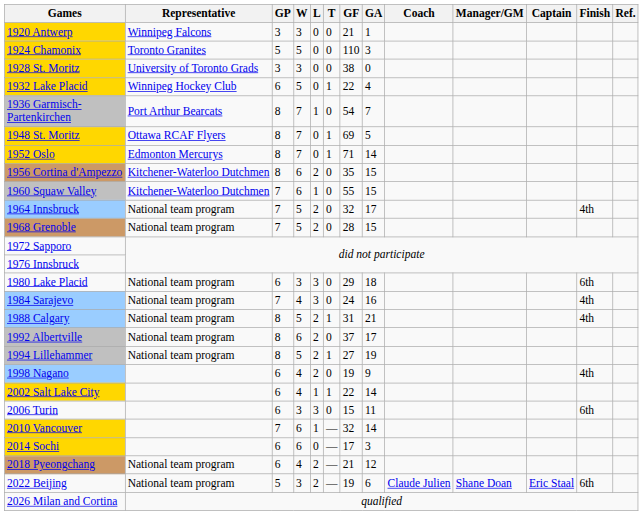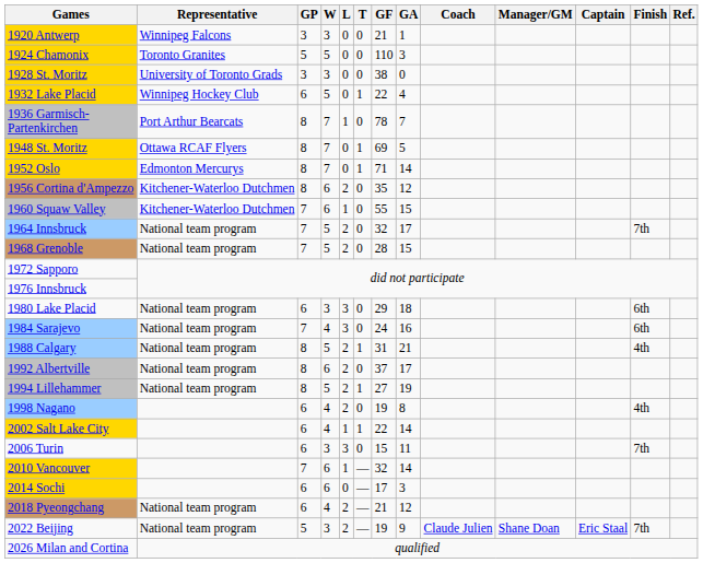 <table class="wikitable sortable">
 <tr>
 <th>Games</th>
 <th>Representative</th>
 <th>GP</th>
 <th>W</th>
 <th>L</th>
 <th>T</th>
 <th>GF</th>
 <th>GA</th>
 <th>Coach</th>
 <th>Manager/GM</th>
 <th>Captain</th>
 <th>Finish</th>
 <th class="unsortable">Ref.</th>
 </tr>
 <tr>
 <td style="background:gold;"><a href='#'>1920 Antwerp</a></td>
 <td><a href='#'>Winnipeg Falcons</a></td>
 <td>3</td>
 <td>3</td>
 <td>0</td>
 <td>0</td>
 <td>21</td>
 <td>1</td>
 <td></td>
 <td></td>
 <td></td>
 <td></td>
 <td align=center></td>
 </tr>
 <tr>
 <td style="background:gold;"><a href='#'>1924 Chamonix</a></td>
 <td><a href='#'>Toronto Granites</a></td>
 <td>5</td>
 <td>5</td>
 <td>0</td>
 <td>0</td>
 <td>110</td>
 <td>3</td>
 <td></td>
 <td></td>
 <td></td>
 <td></td>
 <td align=center></td>
 </tr>
 <tr>
 <td style="background:gold;"><a href='#'>1928 St. Moritz</a></td>
 <td><a href='#'>University of Toronto Grads</a></td>
 <td>3</td>
 <td>3</td>
 <td>0</td>
 <td>0</td>
 <td>38</td>
 <td>0</td>
 <td></td>
 <td></td>
 <td></td>
 <td></td>
 <td align=center></td>
 </tr>
 <tr>
 <td style="background:gold;"><a href='#'>1932 Lake Placid</a></td>
 <td><a href='#'>Winnipeg Hockey Club</a></td>
 <td>6</td>
 <td>5</td>
 <td>0</td>
 <td>1</td>
 <td>22</td>
 <td>4</td>
 <td></td>
 <td></td>
 <td></td>
 <td></td>
 <td align=center></td>
 </tr>
 <tr>
 <td style="background:silver;"><a href='#'>1936 Garmisch-<br>Partenkirchen</a></td>
 <td><a href='#'>Port Arthur Bearcats</a></td>
 <td>8</td>
 <td>7</td>
 <td>1</td>
 <td>0</td>
-<td>54</td>
+<td>78</td>
 <td>7</td>
 <td></td>
 <td></td>
 <td></td>
 <td></td>
 <td align=center></td>
 </tr>
 <tr>
 <td style="background:gold;"><a href='#'>1948 St. Moritz</a></td>
 <td><a href='#'>Ottawa RCAF Flyers</a></td>
 <td>8</td>
 <td>7</td>
 <td>0</td>
 <td>1</td>
 <td>69</td>
 <td>5</td>
 <td></td>
 <td></td>
 <td></td>
 <td></td>
 <td align=center></td>
 </tr>
 <tr>
 <td style="background:gold;"><a href='#'>1952 Oslo</a></td>
 <td><a href='#'>Edmonton Mercurys</a></td>
 <td>8</td>
 <td>7</td>
 <td>0</td>
 <td>1</td>
 <td>71</td>
 <td>14</td>
 <td></td>
 <td></td>
 <td></td>
 <td></td>
 <td align=center></td>
 </tr>
 <tr>
 <td style="background:#c96;"><a href='#'>1956 Cortina d'Ampezzo</a></td>
 <td><a href='#'>Kitchener-Waterloo Dutchmen</a></td>
 <td>8</td>
 <td>6</td>
 <td>2</td>
 <td>0</td>
 <td>35</td>
-<td>15</td>
+<td>12</td>
 <td></td>
 <td></td>
 <td></td>
 <td></td>
 <td align=center></td>
 </tr>
 <tr>
 <td style="background:silver;"><a href='#'>1960 Squaw Valley</a></td>
 <td><a href='#'>Kitchener-Waterloo Dutchmen</a></td>
 <td>7</td>
 <td>6</td>
 <td>1</td>
 <td>0</td>
 <td>55</td>
 <td>15</td>
 <td></td>
 <td></td>
 <td></td>
 <td></td>
 <td align=center></td>
 </tr>
 <tr>
 <td style="background:#9acdff;"><a href='#'>1964 Innsbruck</a></td>
 <td>National team program</td>
 <td>7</td>
 <td>5</td>
 <td>2</td>
 <td>0</td>
 <td>32</td>
 <td>17</td>
 <td></td>
 <td></td>
 <td></td>
-<td>4th</td>
+<td>7th</td>
 <td align=center></td>
 </tr>
 <tr>
 <td style="background:#c96;"><a href='#'>1968 Grenoble</a></td>
 <td>National team program</td>
 <td>7</td>
 <td>5</td>
 <td>2</td>
 <td>0</td>
 <td>28</td>
 <td>15</td>
 <td></td>
 <td></td>
 <td></td>
 <td></td>
 <td align=center></td>
 </tr>
 <tr>
 <td><a href='#'>1972 Sapporo</a></td>
 <td align=center rowspan=2 colspan=12><em>did not participate</em></td>
 </tr>
 <tr>
 <td><a href='#'>1976 Innsbruck</a></td>
 </tr>
 <tr>
 <td><a href='#'>1980 Lake Placid</a></td>
 <td>National team program</td>
 <td>6</td>
 <td>3</td>
 <td>3</td>
 <td>0</td>
 <td>29</td>
 <td>18</td>
 <td></td>
 <td></td>
 <td></td>
 <td>6th</td>
 <td align=center></td>
 </tr>
 <tr>
 <td style="background:#9acdff;"><a href='#'>1984 Sarajevo</a></td>
 <td>National team program</td>
 <td>7</td>
 <td>4</td>
 <td>3</td>
 <td>0</td>
 <td>24</td>
 <td>16</td>
 <td></td>
 <td></td>
 <td></td>
-<td>4th</td>
+<td>6th</td>
 <td align=center></td>
 </tr>
 <tr>
 <td style="background:#9acdff;"><a href='#'>1988 Calgary</a></td>
 <td>National team program</td>
 <td>8</td>
 <td>5</td>
 <td>2</td>
 <td>1</td>
 <td>31</td>
 <td>21</td>
 <td></td>
 <td></td>
 <td></td>
 <td>4th</td>
 <td align=center></td>
 </tr>
 <tr>
 <td style="background:silver;"><a href='#'>1992 Albertville</a></td>
 <td>National team program</td>
 <td>8</td>
 <td>6</td>
 <td>2</td>
 <td>0</td>
 <td>37</td>
 <td>17</td>
 <td></td>
 <td></td>
 <td></td>
 <td></td>
 <td align=center></td>
 </tr>
 <tr>
 <td style="background:silver;"><a href='#'>1994 Lillehammer</a></td>
 <td>National team program</td>
 <td>8</td>
 <td>5</td>
 <td>2</td>
 <td>1</td>
 <td>27</td>
 <td>19</td>
 <td></td>
 <td></td>
 <td></td>
 <td></td>
 <td align=center></td>
 </tr>
 <tr>
 <td style="background:#9acdff;"><a href='#'>1998 Nagano</a></td>
 <td> </td>
 <td>6</td>
 <td>4</td>
 <td>2</td>
 <td>0</td>
 <td>19</td>
-<td>9</td>
+<td>8</td>
 <td></td>
 <td></td>
 <td></td>
 <td>4th</td>
 <td align=center></td>
 </tr>
 <tr>
 <td style="background:gold;"><a href='#'>2002 Salt Lake City</a></td>
 <td> </td>
 <td>6</td>
 <td>4</td>
 <td>1</td>
 <td>1</td>
 <td>22</td>
 <td>14</td>
 <td></td>
 <td></td>
 <td></td>
 <td></td>
 <td></td>
 </tr>
 <tr>
 <td><a href='#'>2006 Turin</a></td>
 <td> </td>
 <td>6</td>
 <td>3</td>
 <td>3</td>
 <td>0</td>
 <td>15</td>
 <td>11</td>
 <td></td>
 <td></td>
 <td></td>
-<td>6th</td>
+<td>7th</td>
 <td></td>
 </tr>
 <tr>
 <td style="background:gold;"><a href='#'>2010 Vancouver</a></td>
 <td> </td>
 <td>7</td>
 <td>6</td>
 <td>1</td>
 <td>—</td>
 <td>32</td>
 <td>14</td>
 <td></td>
 <td></td>
 <td></td>
 <td></td>
 <td align=center></td>
 </tr>
 <tr>
 <td style="background:gold;"><a href='#'>2014 Sochi</a></td>
 <td> </td>
 <td>6</td>
 <td>6</td>
 <td>0</td>
 <td>—</td>
 <td>17</td>
 <td>3</td>
 <td></td>
 <td></td>
 <td></td>
 <td></td>
 <td></td>
 </tr>
 <tr>
 <td style="background:#c96;"><a href='#'>2018 Pyeongchang</a></td>
 <td>National team program</td>
 <td>6</td>
 <td>4</td>
 <td>2</td>
 <td>—</td>
 <td>21</td>
 <td>12</td>
 <td></td>
 <td></td>
 <td></td>
 <td></td>
 <td></td>
 </tr>
 <tr>
 <td><a href='#'>2022 Beijing</a></td>
 <td>National team program</td>
 <td>5</td>
 <td>3</td>
 <td>2</td>
 <td>—</td>
 <td>19</td>
-<td>6</td>
+<td>9</td>
 <td><a href='#'>Claude Julien</a></td>
 <td><a href='#'>Shane Doan</a></td>
 <td><a href='#'>Eric Staal</a></td>
-<td>6th</td>
+<td>7th</td>
 <td></td>
 </tr>
 <tr>
 <td><a href='#'>2026 Milan and Cortina</a></td>
 <td align=center colspan=12><em>qualified</em></td>
 </tr>
 </table>
